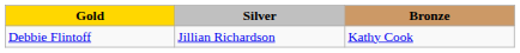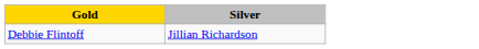 <table class="wikitable" style="text-align:left">
 <tr align="center">
 <td width=200 bgcolor=gold><strong>Gold</strong></td>
 <td width=200 bgcolor=silver><strong>Silver</strong></td>
-<td width=200 bgcolor=CC9966><strong>Bronze</strong></td>
 </tr>
 <tr>
 <td><a href='#'>Debbie Flintoff</a><br><em></em></td>
 <td><a href='#'>Jillian Richardson</a><br><em></em></td>
-<td><a href='#'>Kathy Cook</a><br><em></em></td>
 </tr>
 </table>
